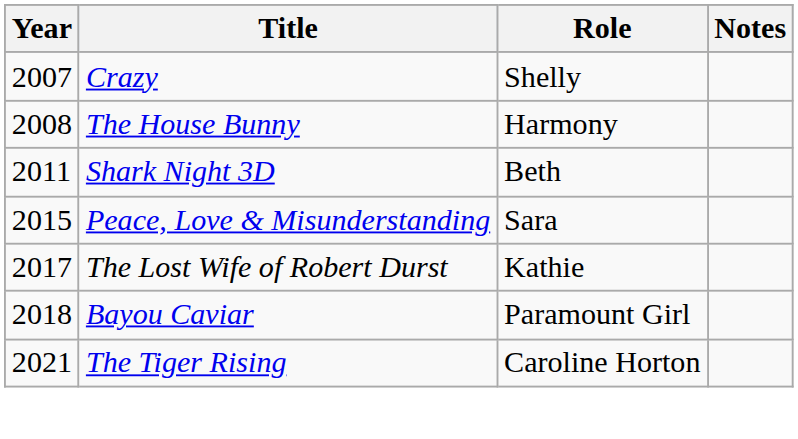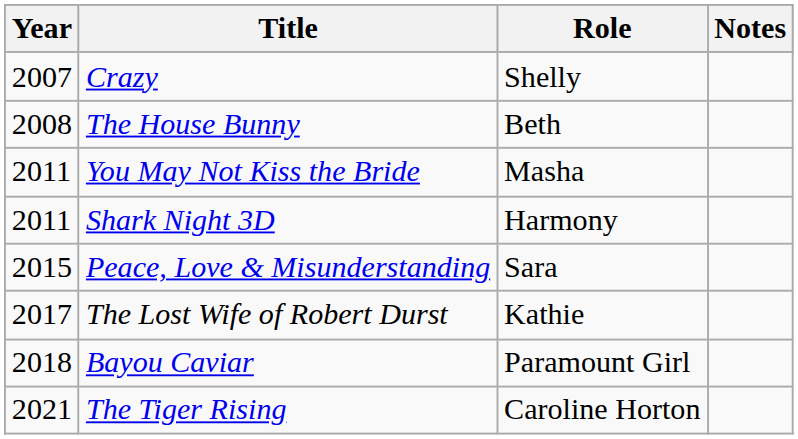 <table class="wikitable sortable">
 <tr style="background:#B0C4DE;">
 <th scope="col" data-sort-type="number">Year</th>
 <th scope="col" data-sort-type="text">Title</th>
 <th scope="col" class="unsortable">Role</th>
 <th scope="col" class="unsortable">Notes</th>
 </tr>
 <tr>
 <td>2007</td>
 <td><em><a href='#'>Crazy</a></em></td>
 <td>Shelly</td>
 <td></td>
 </tr>
 <tr>
 <td>2008</td>
 <td><em><a href='#'>The House Bunny</a></em></td>
-<td>Harmony</td>
+<td>Beth</td>
+<td></td>
+</tr>
+<tr>
+<td>2011</td>
+<td><em><a href='#'>You May Not Kiss the Bride</a></em></td>
+<td>Masha</td>
 <td></td>
 </tr>
 <tr>
 <td>2011</td>
 <td><em><a href='#'>Shark Night 3D</a></em></td>
-<td>Beth</td>
+<td>Harmony</td>
 <td></td>
 </tr>
 <tr>
 <td>2015</td>
 <td><em><a href='#'>Peace, Love & Misunderstanding</a></em></td>
 <td>Sara</td>
 <td></td>
 </tr>
 <tr>
 <td>2017</td>
 <td><em>The Lost Wife of Robert Durst</em></td>
 <td>Kathie</td>
 <td></td>
 </tr>
 <tr>
 <td>2018</td>
 <td><em><a href='#'>Bayou Caviar</a></em></td>
 <td>Paramount Girl</td>
 <td></td>
 </tr>
 <tr>
 <td>2021</td>
 <td><em><a href='#'>The Tiger Rising</a></em></td>
 <td>Caroline Horton</td>
 <td></td>
 </tr>
 </table>
